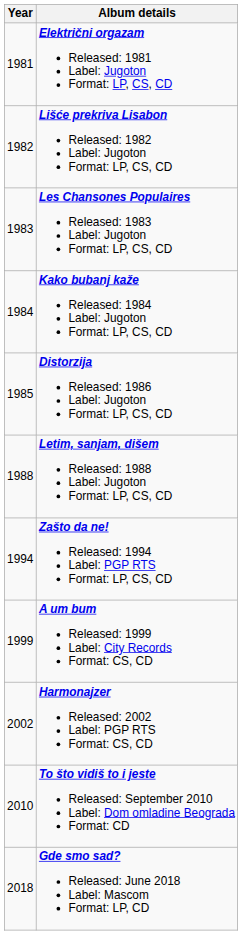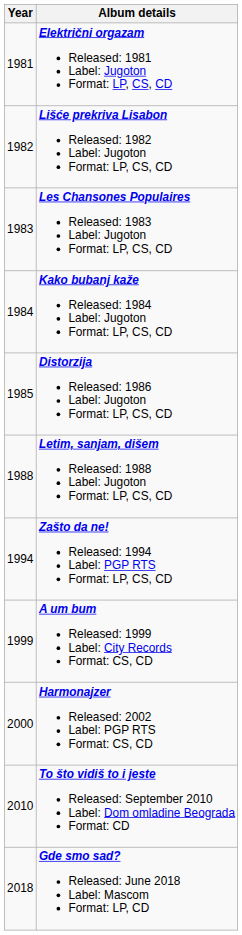 <table class ="wikitable">
 <tr>
 <th>Year</th>
 <th>Album details</th>
 </tr>
 <tr>
 <td>1981</td>
 <td><strong><em><a href='#'>Električni orgazam</a></em></strong><br><ul><li>Released: 1981</li><li>Label: <a href='#'>Jugoton</a></li><li>Format: <a href='#'>LP</a>, <a href='#'>CS</a>, <a href='#'>CD</a></li></ul></td>
 </tr>
 <tr>
 <td style="text-align:center;">1982</td>
 <td><strong><em><a href='#'>Lišće prekriva Lisabon</a></em></strong><br><ul><li>Released: 1982</li><li>Label: Jugoton</li><li>Format: LP, CS, CD</li></ul></td>
 </tr>
 <tr>
 <td style="text-align:center;">1983</td>
 <td><strong><em><a href='#'>Les Chansones Populaires</a></em></strong><br><ul><li>Released: 1983</li><li>Label: Jugoton</li><li>Format: LP, CS, CD</li></ul></td>
 </tr>
 <tr>
 <td style="text-align:center;">1984</td>
 <td><strong><em><a href='#'>Kako bubanj kaže</a></em></strong><br><ul><li>Released: 1984</li><li>Label: Jugoton</li><li>Format: LP, CS, CD</li></ul></td>
 </tr>
 <tr>
 <td style="text-align:center;">1985</td>
 <td><strong><em><a href='#'>Distorzija</a></em></strong><br><ul><li>Released: 1986</li><li>Label: Jugoton</li><li>Format: LP, CS, CD</li></ul></td>
 </tr>
 <tr>
 <td style="text-align:center;">1988</td>
 <td><strong><em><a href='#'>Letim, sanjam, dišem</a></em></strong><br><ul><li>Released: 1988</li><li>Label: Jugoton</li><li>Format: LP, CS, CD</li></ul></td>
 </tr>
 <tr>
 <td style="text-align:center;">1994</td>
 <td><strong><em><a href='#'>Zašto da ne!</a></em></strong><br><ul><li>Released: 1994</li><li>Label: <a href='#'>PGP RTS</a></li><li>Format: LP, CS, CD</li></ul></td>
 </tr>
 <tr>
 <td style="text-align:center;">1999</td>
 <td><strong><em><a href='#'>A um bum</a></em></strong><br><ul><li>Released: 1999</li><li>Label: <a href='#'>City Records</a></li><li>Format: CS, CD</li></ul></td>
 </tr>
 <tr>
-<td style="text-align:center;">2002</td>
+<td style="text-align:center;">2000</td>
 <td><strong><em><a href='#'>Harmonajzer</a></em></strong><br><ul><li>Released: 2002</li><li>Label: PGP RTS</li><li>Format: CS, CD</li></ul></td>
 </tr>
 <tr>
 <td style="text-align:center;">2010</td>
 <td><strong><em><a href='#'>To što vidiš to i jeste</a></em></strong><br><ul><li>Released: September 2010</li><li>Label: <a href='#'>Dom omladine Beograda</a></li><li>Format: CD</li></ul></td>
 </tr>
 <tr>
 <td style="text-align:center;">2018</td>
 <td><strong><em><a href='#'>Gde smo sad?</a></em></strong><br><ul><li>Released: June 2018</li><li>Label: Mascom</li><li>Format: LP, CD</li></ul></td>
 </tr>
 </table>
